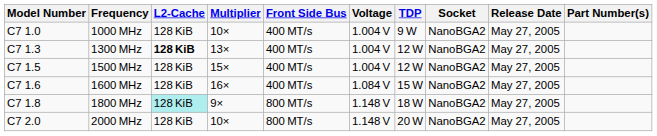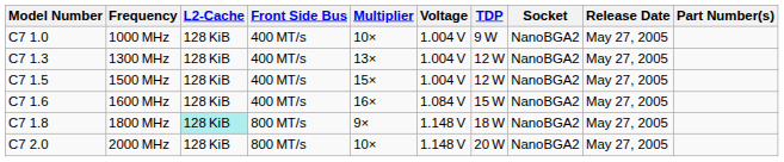 <table class="wikitable">
 <tr>
 <th>Model Number</th>
 <th>Frequency</th>
 <th><a href='#'>L2-Cache</a></th>
+<th><a href='#'>Front Side Bus</a></th>
 <th><a href='#'>Multiplier</a></th>
-<th><a href='#'>Front Side Bus</a></th>
 <th>Voltage</th>
 <th><a href='#'>TDP</a></th>
 <th>Socket</th>
 <th>Release Date</th>
 <th>Part Number(s)</th>
 </tr>
 <tr>
 <td>C7 1.0</td>
 <td>1000 MHz</td>
 <td>128 KiB</td>
+<td>400 MT/s</td>
 <td>10×</td>
-<td>400 MT/s</td>
 <td>1.004 V</td>
 <td>9 W</td>
 <td>NanoBGA2</td>
 <td>May 27, 2005</td>
 <td></td>
 </tr>
 <tr>
 <td>C7 1.3</td>
 <td>1300 MHz</td>
-<td><strong>128 KiB</strong></td>
+<td>128 KiB</td>
+<td>400 MT/s</td>
 <td>13×</td>
-<td>400 MT/s</td>
 <td>1.004 V</td>
 <td>12 W</td>
 <td>NanoBGA2</td>
 <td>May 27, 2005</td>
 <td></td>
 </tr>
 <tr>
 <td>C7 1.5</td>
 <td>1500 MHz</td>
 <td>128 KiB</td>
+<td>400 MT/s</td>
 <td>15×</td>
-<td>400 MT/s</td>
 <td>1.004 V</td>
 <td>12 W</td>
 <td>NanoBGA2</td>
 <td>May 27, 2005</td>
 <td></td>
 </tr>
 <tr>
 <td>C7 1.6</td>
 <td>1600 MHz</td>
 <td>128 KiB</td>
+<td>400 MT/s</td>
 <td>16×</td>
-<td>400 MT/s</td>
 <td>1.084 V</td>
 <td>15 W</td>
 <td>NanoBGA2</td>
 <td>May 27, 2005</td>
 <td></td>
 </tr>
 <tr>
 <td>C7 1.8</td>
 <td>1800 MHz</td>
 <td style="background: paleturquoise;">128 KiB</td>
+<td>800 MT/s</td>
 <td>9×</td>
-<td>800 MT/s</td>
 <td>1.148 V</td>
 <td>18 W</td>
 <td>NanoBGA2</td>
 <td>May 27, 2005</td>
 <td></td>
 </tr>
 <tr>
 <td>C7 2.0</td>
 <td>2000 MHz</td>
 <td>128 KiB</td>
+<td>800 MT/s</td>
 <td>10×</td>
-<td>800 MT/s</td>
 <td>1.148 V</td>
 <td>20 W</td>
 <td>NanoBGA2</td>
 <td>May 27, 2005</td>
 <td></td>
 </tr>
 </table>
